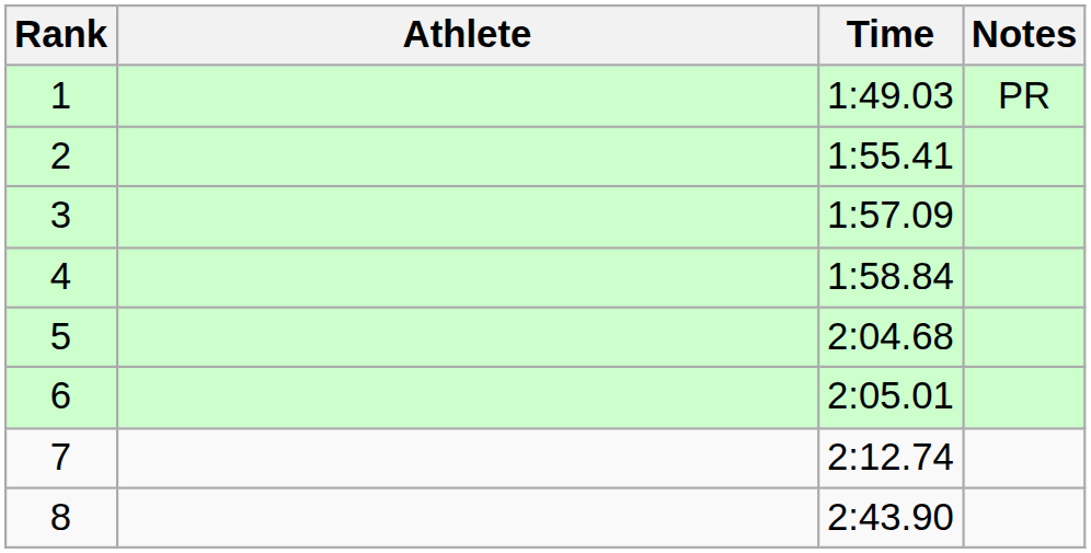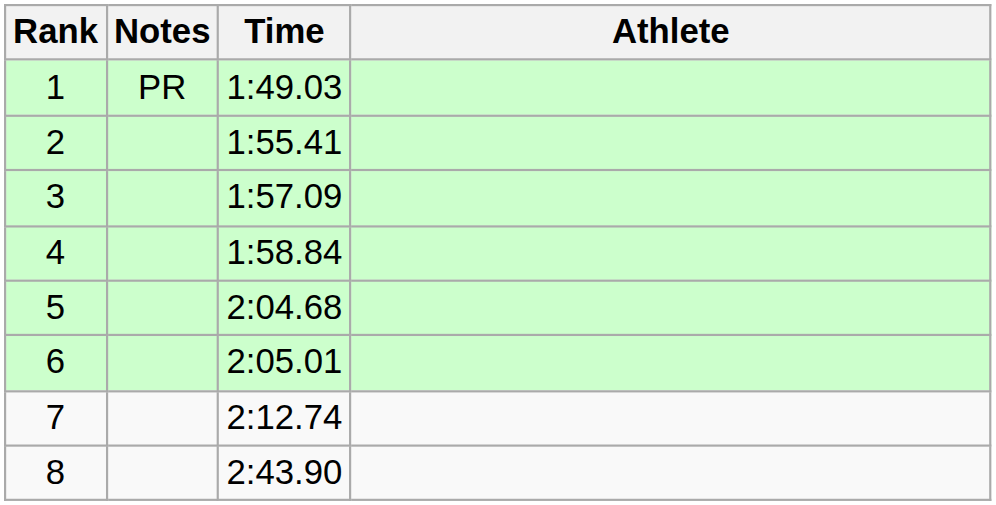 <table class="wikitable" style="text-align:center">
 <tr>
 <th>Rank</th>
+<th>Notes</th>
+<th>Time</th>
 <th Style="width:18em">Athlete</th>
-<th>Time</th>
-<th>Notes</th>
 </tr>
 <tr style="background:#cfc">
 <td>1</td>
+<td>PR</td>
+<td>1:49.03</td>
 <td style="text-align:left"></td>
-<td>1:49.03</td>
-<td>PR</td>
 </tr>
 <tr style="background:#cfc">
 <td>2</td>
+<td></td>
+<td>1:55.41</td>
 <td style="text-align:left"></td>
-<td>1:55.41</td>
-<td></td>
 </tr>
 <tr style="background:#cfc">
 <td>3</td>
+<td></td>
+<td>1:57.09</td>
 <td style="text-align:left"></td>
-<td>1:57.09</td>
-<td></td>
 </tr>
 <tr style="background:#cfc">
 <td>4</td>
+<td></td>
+<td>1:58.84</td>
 <td style="text-align:left"></td>
-<td>1:58.84</td>
-<td></td>
 </tr>
 <tr style="background:#cfc">
 <td>5</td>
+<td></td>
+<td>2:04.68</td>
 <td style="text-align:left"></td>
-<td>2:04.68</td>
-<td></td>
 </tr>
 <tr style="background:#cfc">
 <td>6</td>
+<td></td>
+<td>2:05.01</td>
 <td style="text-align:left"></td>
-<td>2:05.01</td>
-<td></td>
 </tr>
 <tr>
 <td>7</td>
+<td></td>
+<td>2:12.74</td>
 <td style="text-align:left"></td>
-<td>2:12.74</td>
-<td></td>
 </tr>
 <tr>
 <td>8</td>
+<td></td>
+<td>2:43.90</td>
 <td style="text-align:left"></td>
-<td>2:43.90</td>
-<td></td>
 </tr>
 </table>
